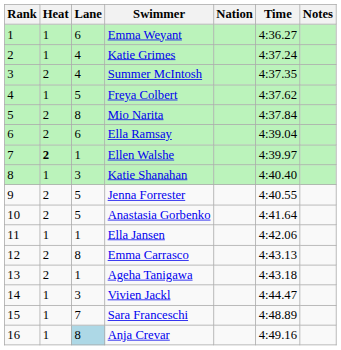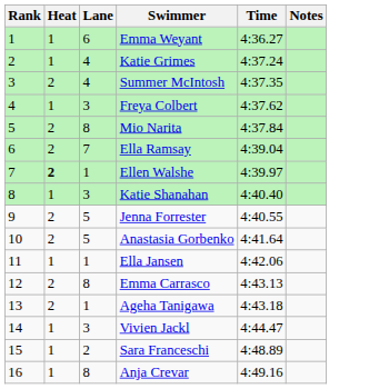 <table class="wikitable sortable mw-collapsible">
 <tr>
 <th scope="col">Rank</th>
 <th scope="col">Heat</th>
 <th scope="col">Lane</th>
 <th scope="col">Swimmer</th>
-<th scope="col">Nation</th>
 <th scope="col">Time</th>
 <th scope="col">Notes</th>
 </tr>
 <tr bgcolor="bbf3bb">
 <td>1</td>
 <td>1</td>
 <td>6</td>
 <td align="left"><a href='#'>Emma Weyant</a></td>
-<td align="left"></td>
 <td>4:36.27</td>
 <td></td>
 </tr>
 <tr bgcolor="bbf3bb">
 <td>2</td>
 <td>1</td>
 <td>4</td>
 <td align="left"><a href='#'>Katie Grimes</a></td>
-<td align="left"></td>
 <td>4:37.24</td>
 <td></td>
 </tr>
 <tr bgcolor="bbf3bb">
 <td>3</td>
 <td>2</td>
 <td>4</td>
 <td align="left"><a href='#'>Summer McIntosh</a></td>
-<td align="left"></td>
 <td>4:37.35</td>
 <td></td>
 </tr>
 <tr bgcolor="bbf3bb">
 <td>4</td>
 <td>1</td>
-<td>5</td>
+<td>3</td>
 <td align="left"><a href='#'>Freya Colbert</a></td>
-<td align="left"></td>
 <td>4:37.62</td>
 <td></td>
 </tr>
 <tr bgcolor="bbf3bb">
 <td>5</td>
 <td>2</td>
 <td>8</td>
 <td align="left"><a href='#'>Mio Narita</a></td>
-<td align="left"></td>
 <td>4:37.84</td>
 <td></td>
 </tr>
 <tr bgcolor="bbf3bb">
 <td>6</td>
 <td>2</td>
-<td>6</td>
+<td>7</td>
 <td align="left"><a href='#'>Ella Ramsay</a></td>
-<td align="left"></td>
 <td>4:39.04</td>
 <td></td>
 </tr>
 <tr bgcolor="bbf3bb">
 <td>7</td>
 <td><strong>2</strong></td>
 <td>1</td>
 <td align="left"><a href='#'>Ellen Walshe</a></td>
-<td align="left"></td>
 <td>4:39.97</td>
 <td></td>
 </tr>
 <tr bgcolor="bbf3bb">
 <td>8</td>
 <td>1</td>
 <td>3</td>
 <td align="left"><a href='#'>Katie Shanahan</a></td>
-<td align="left"></td>
 <td>4:40.40</td>
 <td></td>
 </tr>
 <tr>
 <td>9</td>
 <td>2</td>
 <td>5</td>
 <td align="left"><a href='#'>Jenna Forrester</a></td>
-<td align="left"></td>
 <td>4:40.55</td>
 <td></td>
 </tr>
 <tr>
 <td>10</td>
 <td>2</td>
 <td>5</td>
 <td align="left"><a href='#'>Anastasia Gorbenko</a></td>
-<td align="left"></td>
 <td>4:41.64</td>
 <td></td>
 </tr>
 <tr>
 <td>11</td>
 <td>1</td>
 <td>1</td>
 <td align="left"><a href='#'>Ella Jansen</a></td>
-<td align="left"></td>
 <td>4:42.06</td>
 <td></td>
 </tr>
 <tr>
 <td>12</td>
 <td>2</td>
 <td>8</td>
 <td align="left"><a href='#'>Emma Carrasco</a></td>
-<td align="left"></td>
 <td>4:43.13</td>
 <td></td>
 </tr>
 <tr>
 <td>13</td>
 <td>2</td>
 <td>1</td>
 <td align="left"><a href='#'>Ageha Tanigawa</a></td>
-<td align="left"></td>
 <td>4:43.18</td>
 <td></td>
 </tr>
 <tr>
 <td>14</td>
 <td>1</td>
 <td>3</td>
 <td align="left"><a href='#'>Vivien Jackl</a></td>
-<td align="left"></td>
 <td>4:44.47</td>
 <td></td>
 </tr>
 <tr>
 <td>15</td>
 <td>1</td>
-<td>7</td>
+<td>2</td>
 <td align="left"><a href='#'>Sara Franceschi</a></td>
-<td align="left"></td>
 <td>4:48.89</td>
 <td></td>
 </tr>
 <tr>
 <td>16</td>
 <td>1</td>
-<td style="background: lightblue;">8</td>
+<td>8</td>
 <td align="left"><a href='#'>Anja Crevar</a></td>
-<td align="left"></td>
 <td>4:49.16</td>
 <td></td>
 </tr>
 </table>
